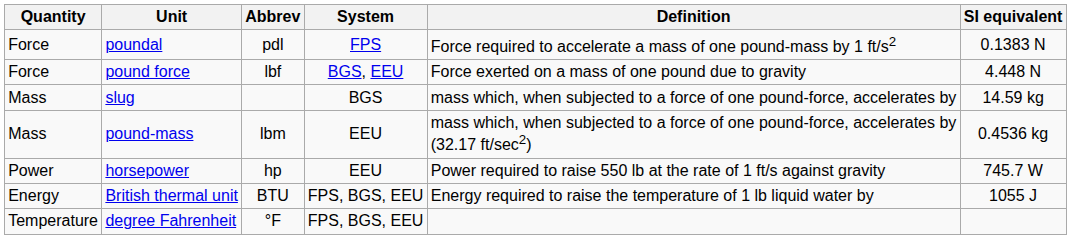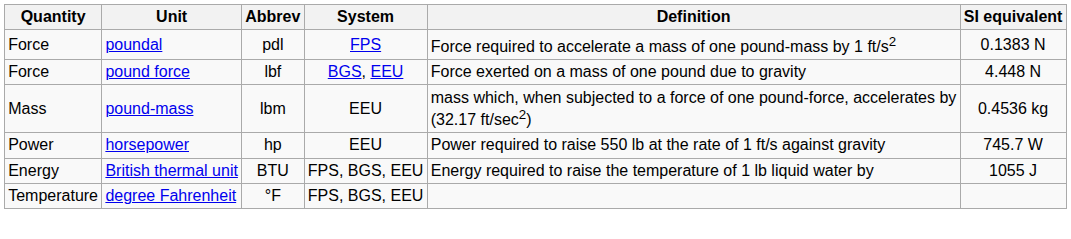 <table class="wikitable">
 <tr>
 <th>Quantity</th>
 <th>Unit</th>
 <th>Abbrev</th>
 <th>System</th>
 <th>Definition</th>
 <th>SI equivalent</th>
 </tr>
 <tr>
 <td>Force</td>
 <td><a href='#'>poundal</a></td>
 <td align="center">pdl</td>
 <td align="center"><a href='#'>FPS</a></td>
 <td>Force required to accelerate a mass of one pound-mass by 1 ft/s<sup>2</sup></td>
 <td align="center">0.1383 N</td>
 </tr>
 <tr>
 <td>Force</td>
 <td><a href='#'>pound force</a></td>
 <td align="center">lbf</td>
 <td align="center"><a href='#'>BGS</a>, <a href='#'>EEU</a></td>
 <td>Force exerted on a mass of one pound due to gravity</td>
 <td align="center">4.448 N</td>
-</tr>
-<tr>
-<td>Mass</td>
-<td><a href='#'>slug</a></td>
-<td></td>
-<td align="center">BGS</td>
-<td>mass which, when subjected to a force of one pound-force, accelerates by </td>
-<td align="center">14.59 kg</td>
 </tr>
 <tr>
 <td>Mass</td>
 <td><a href='#'>pound-mass</a></td>
 <td align="center">lbm</td>
 <td align="center">EEU</td>
 <td>mass which, when subjected to a force of one pound-force, accelerates by <br>(32.17 ft/sec<sup>2</sup>)</td>
 <td align="center">0.4536 kg</td>
 </tr>
 <tr>
 <td>Power</td>
 <td><a href='#'>horsepower</a></td>
 <td align="center">hp</td>
 <td align="center">EEU</td>
 <td>Power required to raise 550 lb at the rate of 1 ft/s against gravity</td>
 <td align="center">745.7 W</td>
 </tr>
 <tr>
 <td>Energy</td>
 <td><a href='#'>British thermal unit</a></td>
 <td align="center">BTU</td>
 <td align="center">FPS, BGS, EEU</td>
 <td>Energy required to raise the temperature of 1 lb liquid water by </td>
 <td align="center">1055 J</td>
 </tr>
 <tr>
 <td>Temperature</td>
 <td><a href='#'>degree Fahrenheit</a></td>
 <td align="center">°F</td>
 <td align="center">FPS, BGS, EEU</td>
 <td></td>
 <td></td>
 </tr>
 <tr>
 </tr>
 </table>
